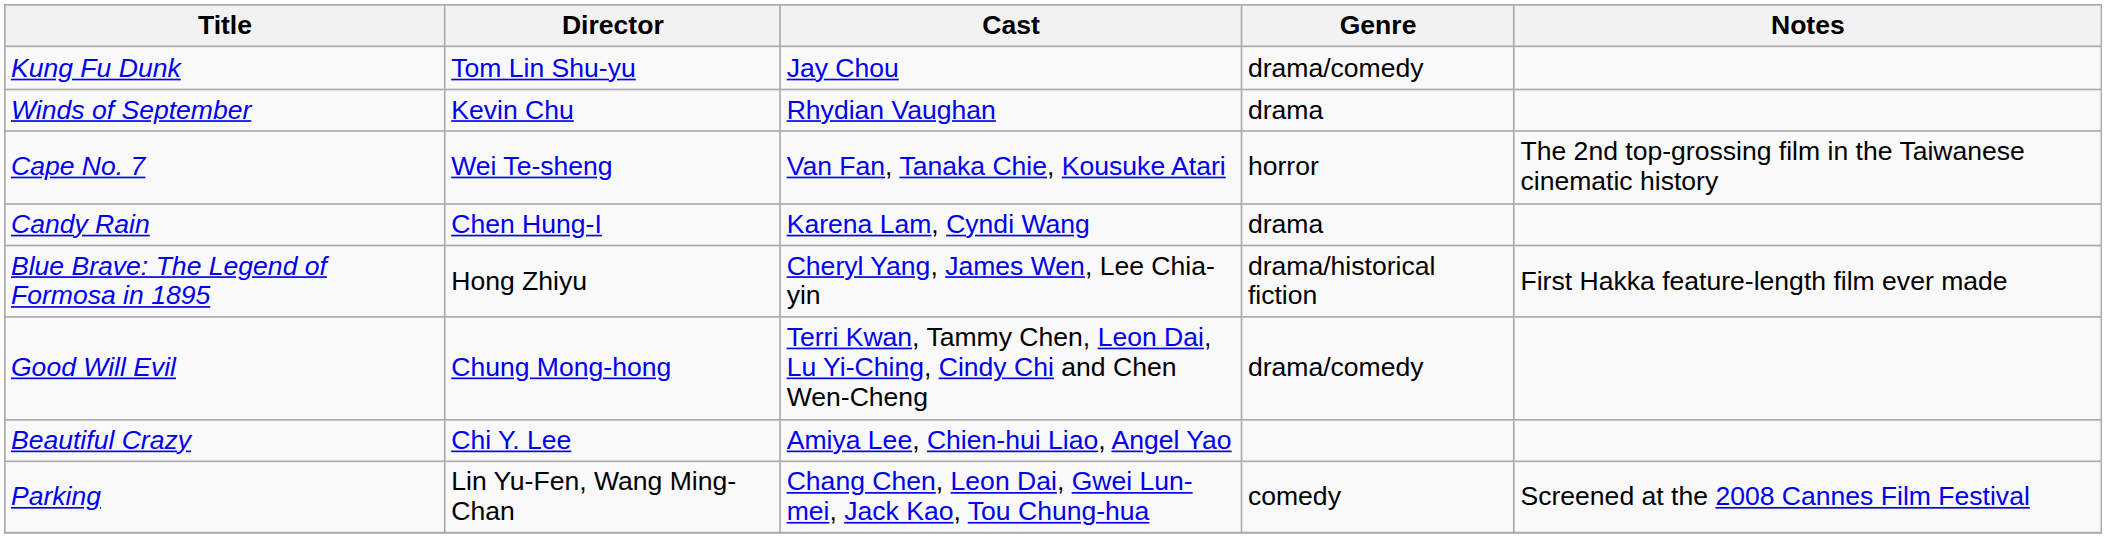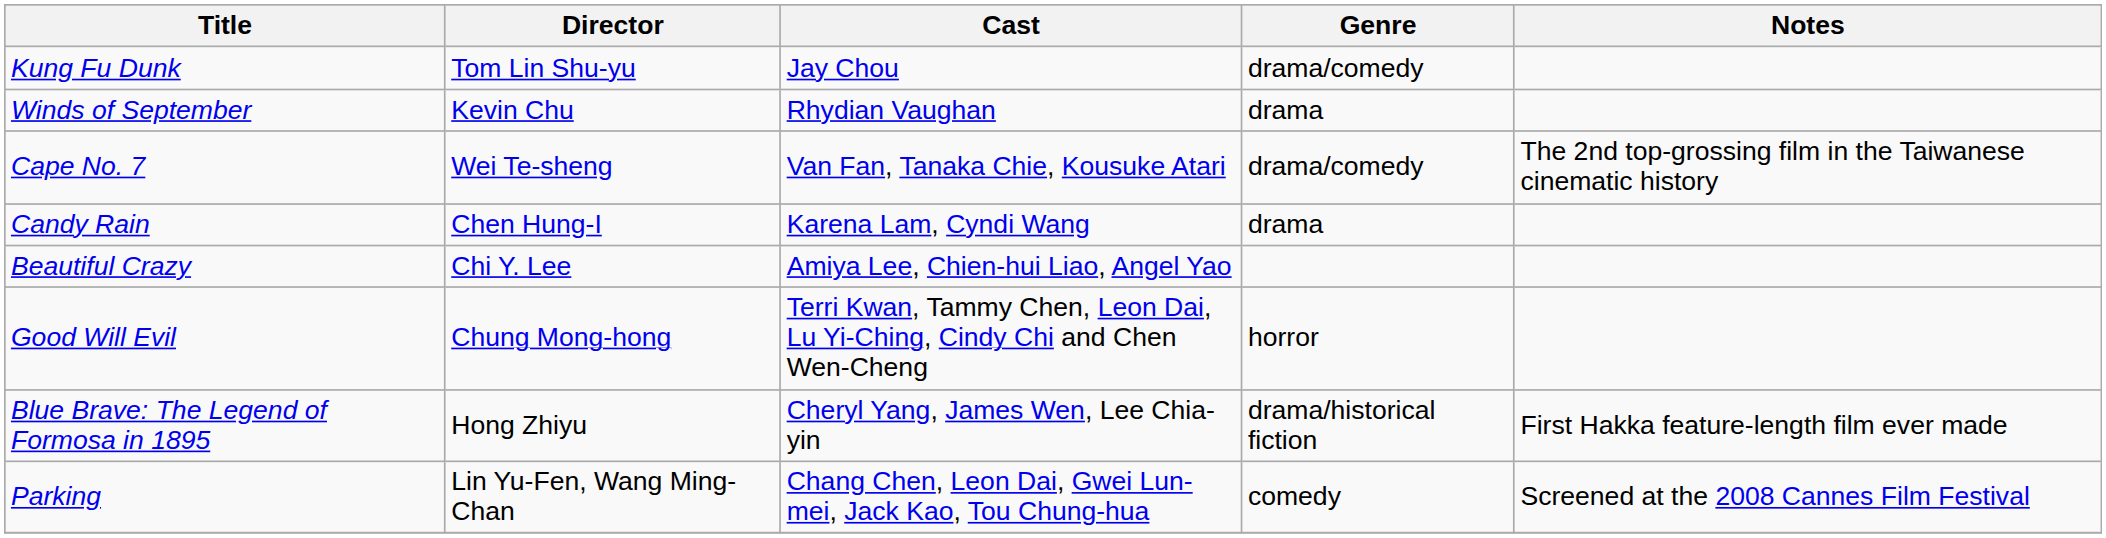 <table class="wikitable" width= "100%">
 <tr>
 <th width=21%>Title</th>
 <th width=16%>Director</th>
 <th width=22%>Cast</th>
 <th width=13%>Genre</th>
 <th width=28%>Notes</th>
 </tr>
 <tr>
 <td><em><a href='#'>Kung Fu Dunk</a></em></td>
 <td><a href='#'>Tom Lin Shu-yu</a></td>
 <td><a href='#'>Jay Chou</a></td>
 <td>drama/comedy</td>
 <td></td>
 </tr>
 <tr>
 <td><em><a href='#'>Winds of September</a></em></td>
 <td><a href='#'>Kevin Chu</a></td>
 <td><a href='#'>Rhydian Vaughan</a></td>
 <td>drama</td>
 <td></td>
 </tr>
 <tr>
 <td><em><a href='#'>Cape No. 7</a></em></td>
 <td><a href='#'>Wei Te-sheng</a></td>
 <td><a href='#'>Van Fan</a>, <a href='#'>Tanaka Chie</a>, <a href='#'>Kousuke Atari</a></td>
-<td>horror</td>
+<td>drama/comedy</td>
 <td>The 2nd top-grossing film in the Taiwanese cinematic history</td>
 </tr>
 <tr>
 <td><em><a href='#'>Candy Rain</a></em></td>
 <td><a href='#'>Chen Hung-I</a></td>
 <td><a href='#'>Karena Lam</a>, <a href='#'>Cyndi Wang</a></td>
 <td>drama</td>
 <td></td>
 </tr>
 <tr>
+<td><em><a href='#'>Beautiful Crazy</a></em></td>
+<td><a href='#'>Chi Y. Lee</a></td>
+<td><a href='#'>Amiya Lee</a>, <a href='#'>Chien-hui Liao</a>, <a href='#'>Angel Yao</a></td>
+<td></td>
+<td></td>
+</tr>
+<tr>
+<td><em><a href='#'>Good Will Evil</a></em></td>
+<td><a href='#'>Chung Mong-hong</a></td>
+<td><a href='#'>Terri Kwan</a>, Tammy Chen, <a href='#'>Leon Dai</a>, <a href='#'>Lu Yi-Ching</a>, <a href='#'>Cindy Chi</a> and Chen Wen-Cheng</td>
+<td>horror</td>
+<td></td>
+</tr>
+<tr>
 <td><em><a href='#'>Blue Brave: The Legend of Formosa in 1895</a></em></td>
 <td>Hong Zhiyu</td>
 <td><a href='#'>Cheryl Yang</a>, <a href='#'>James Wen</a>, Lee Chia-yin</td>
 <td>drama/historical fiction</td>
 <td>First Hakka feature-length film ever made</td>
-</tr>
-<tr>
-<td><em><a href='#'>Good Will Evil</a></em></td>
-<td><a href='#'>Chung Mong-hong</a></td>
-<td><a href='#'>Terri Kwan</a>, Tammy Chen, <a href='#'>Leon Dai</a>, <a href='#'>Lu Yi-Ching</a>, <a href='#'>Cindy Chi</a> and Chen Wen-Cheng</td>
-<td>drama/comedy</td>
-<td></td>
-</tr>
-<tr>
-<td><em><a href='#'>Beautiful Crazy</a></em></td>
-<td><a href='#'>Chi Y. Lee</a></td>
-<td><a href='#'>Amiya Lee</a>, <a href='#'>Chien-hui Liao</a>, <a href='#'>Angel Yao</a></td>
-<td></td>
-<td></td>
 </tr>
 <tr>
 <td><em><a href='#'>Parking</a></em></td>
 <td>Lin Yu-Fen, Wang Ming-Chan</td>
 <td><a href='#'>Chang Chen</a>, <a href='#'>Leon Dai</a>, <a href='#'>Gwei Lun-mei</a>, <a href='#'>Jack Kao</a>, <a href='#'>Tou Chung-hua</a></td>
 <td>comedy</td>
 <td>Screened at the <a href='#'>2008 Cannes Film Festival</a></td>
 </tr>
 <tr>
 </tr>
 </table>
